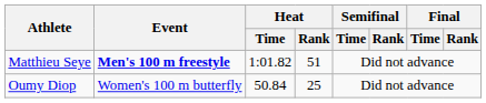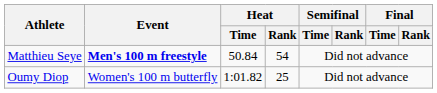 <table class=wikitable style="font-size:90%">
 <tr>
 <th rowspan="2">Athlete</th>
 <th rowspan="2">Event</th>
 <th colspan="2">Heat</th>
 <th colspan="2">Semifinal</th>
 <th colspan="2">Final</th>
 </tr>
 <tr style="font-size:95%">
 <th>Time</th>
 <th>Rank</th>
 <th>Time</th>
 <th>Rank</th>
 <th>Time</th>
 <th>Rank</th>
 </tr>
 <tr align=center>
 <td align=left><a href='#'>Matthieu Seye</a></td>
 <td align=left><strong><a href='#'>Men's 100 m freestyle</a></strong></td>
-<td>1:01.82</td>
-<td>51</td>
+<td>50.84</td>
+<td>54</td>
 <td colspan="4">Did not advance</td>
 </tr>
 <tr align=center>
 <td align=left><a href='#'>Oumy Diop</a></td>
 <td align=left><a href='#'>Women's 100 m butterfly</a></td>
-<td>50.84</td>
+<td>1:01.82</td>
 <td>25</td>
 <td colspan="4">Did not advance</td>
 </tr>
 </table>
